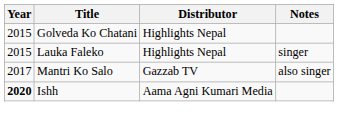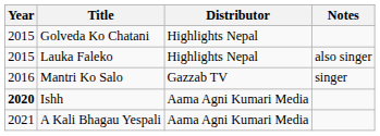 <table class="wikitable sortable">
 <tr>
 <th>Year</th>
 <th>Title</th>
 <th>Distributor</th>
 <th>Notes</th>
 </tr>
 <tr>
 <td>2015</td>
 <td>Golveda Ko Chatani</td>
 <td>Highlights Nepal</td>
 <td></td>
 </tr>
 <tr>
 <td>2015</td>
 <td>Lauka Faleko</td>
 <td>Highlights Nepal</td>
-<td>singer</td>
+<td>also singer</td>
 </tr>
 <tr>
-<td>2017</td>
+<td>2016</td>
 <td>Mantri Ko Salo</td>
 <td>Gazzab TV</td>
-<td>also singer</td>
+<td>singer</td>
 </tr>
 <tr>
 <td><strong>2020</strong></td>
 <td>Ishh</td>
 <td>Aama Agni Kumari Media</td>
 <td></td>
 </tr>
+<tr>
+<td>2021</td>
+<td>A Kali Bhagau Yespali</td>
+<td>Aama Agni Kumari Media</td>
+<td></td>
+</tr>
 </table>
